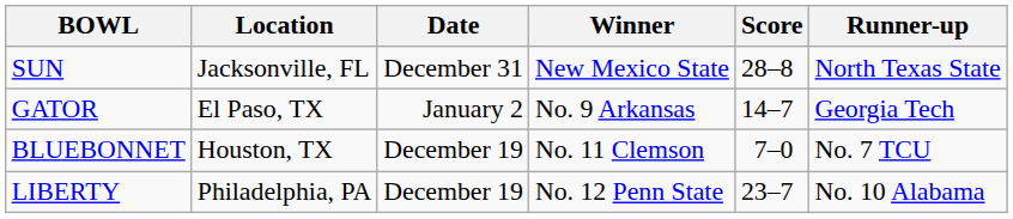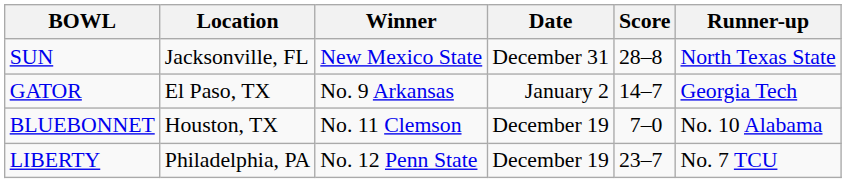 <table class="wikitable">
 <tr>
 <th>BOWL</th>
 <th>Location</th>
+<th>Winner</th>
 <th>Date</th>
-<th>Winner</th>
 <th>Score</th>
 <th>Runner-up</th>
 </tr>
 <tr>
 <td><a href='#'>SUN</a></td>
 <td>Jacksonville, FL</td>
+<td><a href='#'>New Mexico State</a></td>
 <td>December 31</td>
-<td><a href='#'>New Mexico State</a></td>
 <td>28–8</td>
 <td><a href='#'>North Texas State</a></td>
 </tr>
 <tr>
 <td><a href='#'>GATOR</a></td>
 <td>El Paso, TX</td>
+<td>No. 9 <a href='#'>Arkansas</a></td>
 <td align=right>January 2</td>
-<td>No. 9 <a href='#'>Arkansas</a></td>
 <td>14–7</td>
 <td><a href='#'>Georgia Tech</a></td>
 </tr>
 <tr>
 <td><a href='#'>BLUEBONNET</a></td>
 <td>Houston, TX</td>
+<td>No. 11 <a href='#'>Clemson</a></td>
 <td>December 19</td>
-<td>No. 11 <a href='#'>Clemson</a></td>
 <td>  7–0</td>
-<td>No. 7 <a href='#'>TCU</a></td>
+<td>No. 10 <a href='#'>Alabama</a></td>
 </tr>
 <tr>
 <td><a href='#'>LIBERTY</a></td>
 <td>Philadelphia, PA</td>
+<td>No. 12 <a href='#'>Penn State</a></td>
 <td>December 19</td>
-<td>No. 12 <a href='#'>Penn State</a></td>
 <td>23–7</td>
-<td>No. 10 <a href='#'>Alabama</a></td>
+<td>No. 7 <a href='#'>TCU</a></td>
 </tr>
 </table>
